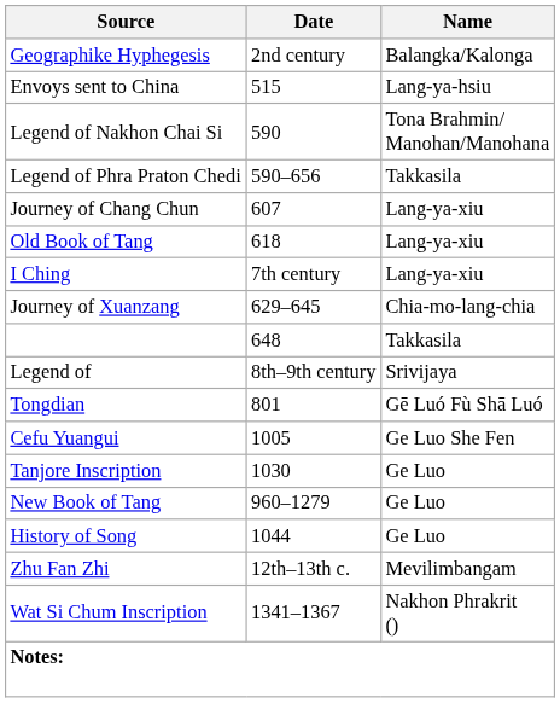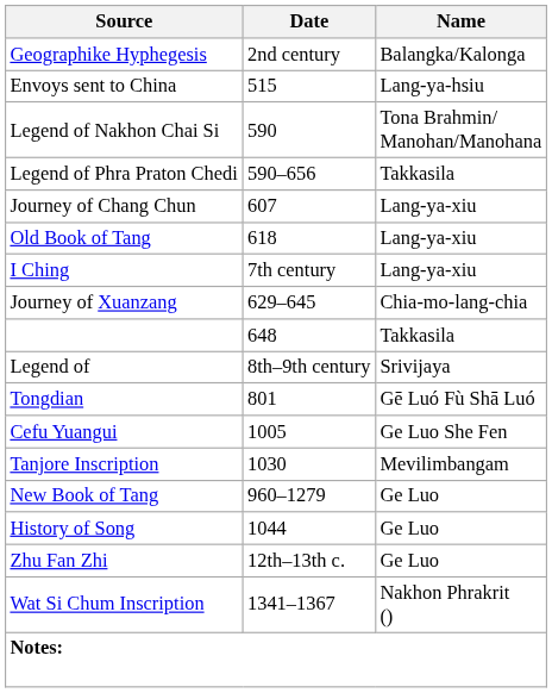 <table class="wikitable floatright" style="background: none; color: inherit; font-size: 90%; width: 400px">
 <tr>
 <th>Source</th>
 <th>Date</th>
 <th>Name</th>
 </tr>
 <tr>
 <td><a href='#'>Geographike Hyphegesis</a></td>
 <td>2nd century</td>
 <td>Balangka/Kalonga</td>
 </tr>
 <tr>
 <td>Envoys sent to China</td>
 <td>515</td>
 <td>Lang-ya-hsiu</td>
 </tr>
 <tr>
 <td>Legend of Nakhon Chai Si</td>
 <td>590</td>
 <td>Tona Brahmin/<br>Manohan/Manohana</td>
 </tr>
 <tr>
 <td>Legend of Phra Praton Chedi</td>
 <td>590–656</td>
 <td>Takkasila</td>
 </tr>
 <tr>
 <td>Journey of Chang Chun</td>
 <td>607</td>
 <td>Lang-ya-xiu</td>
 </tr>
 <tr>
 <td><a href='#'>Old Book of Tang</a></td>
 <td>618</td>
 <td>Lang-ya-xiu</td>
 </tr>
 <tr>
 <td><a href='#'>I Ching</a></td>
 <td>7th century</td>
 <td>Lang-ya-xiu</td>
 </tr>
 <tr>
 <td>Journey of <a href='#'>Xuanzang</a></td>
 <td>629–645</td>
 <td>Chia-mo-lang-chia</td>
 </tr>
 <tr>
 <td></td>
 <td>648</td>
 <td>Takkasila</td>
 </tr>
 <tr>
 <td>Legend of </td>
 <td>8th–9th century</td>
 <td>Srivijaya</td>
 </tr>
 <tr>
 <td><a href='#'>Tongdian</a></td>
 <td>801</td>
 <td>Gē Luó Fù Shā Luó</td>
 </tr>
 <tr>
 <td><a href='#'>Cefu Yuangui</a></td>
 <td>1005</td>
 <td>Ge Luo She Fen</td>
 </tr>
 <tr>
 <td><a href='#'> Tanjore Inscription</a></td>
 <td>1030</td>
-<td>Ge Luo</td>
+<td>Mevilimbangam</td>
 </tr>
 <tr>
 <td><a href='#'>New Book of Tang</a></td>
 <td>960–1279</td>
 <td>Ge Luo</td>
 </tr>
 <tr>
 <td><a href='#'>History of Song</a></td>
 <td>1044</td>
 <td>Ge Luo</td>
 </tr>
 <tr>
 <td><a href='#'>Zhu Fan Zhi</a></td>
 <td>12th–13th c.</td>
-<td>Mevilimbangam</td>
+<td>Ge Luo</td>
 </tr>
 <tr>
 <td><a href='#'>Wat Si Chum Inscription</a></td>
 <td>1341–1367</td>
 <td>Nakhon Phrakrit<br>()</td>
 </tr>
 <tr>
 <td colspan=3><strong>Notes:</strong><br><br></td>
 </tr>
 </table>
